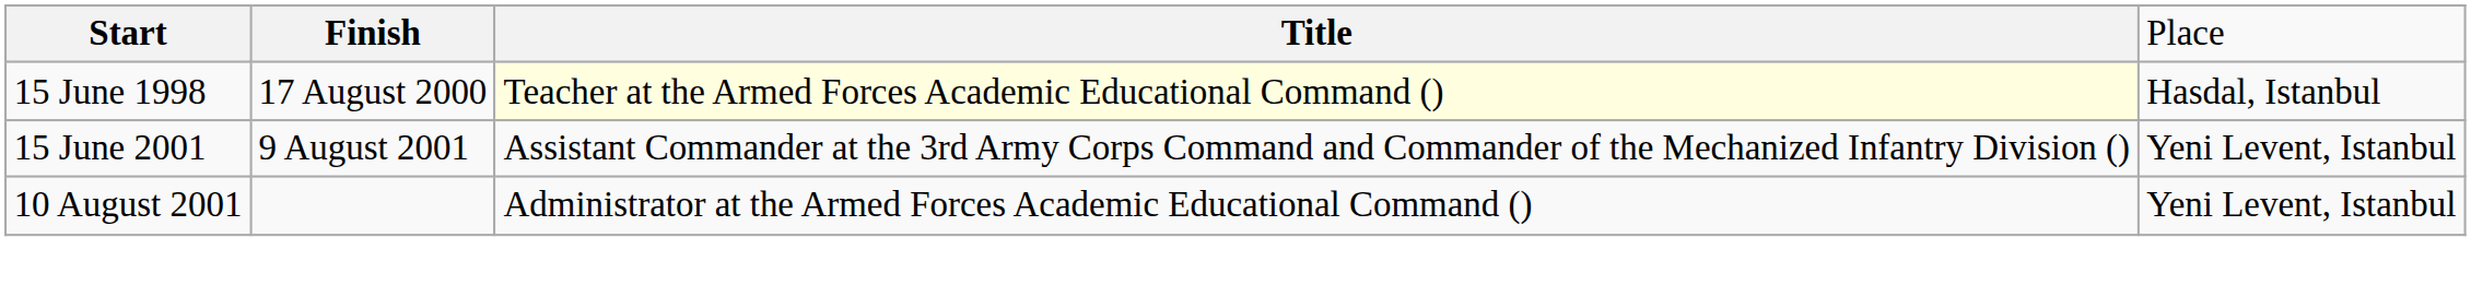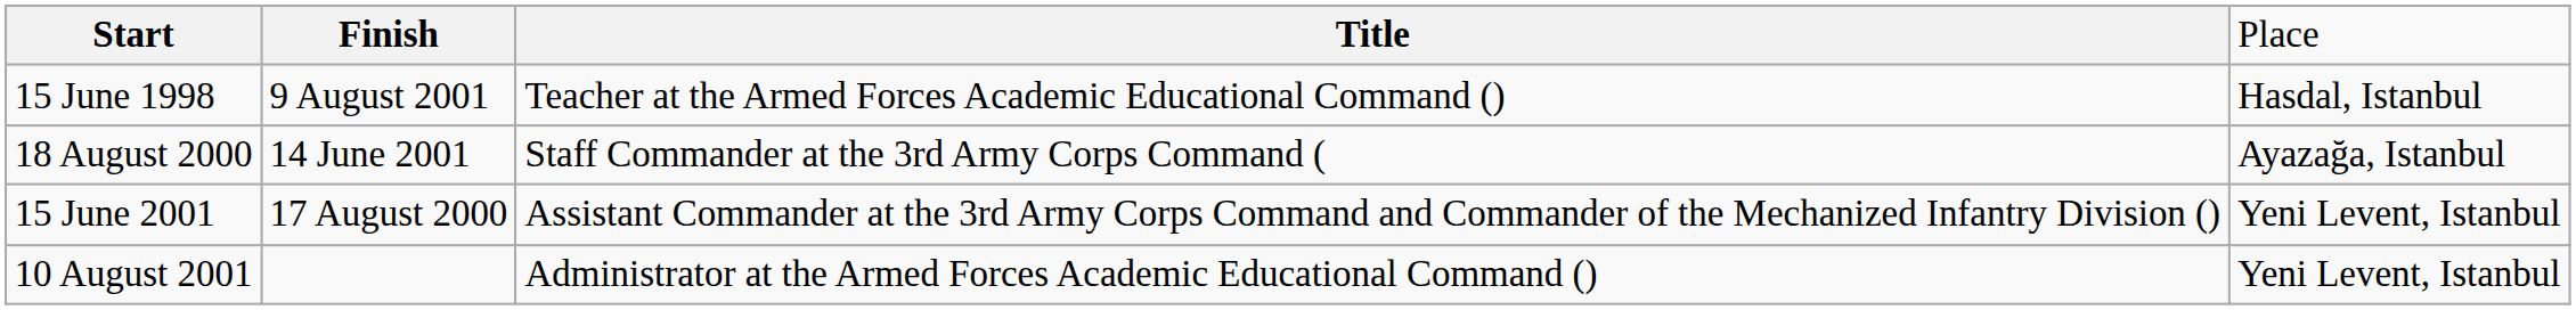 <table class="wikitable" border="1">
 <tr>
 <th>Start</th>
 <th>Finish</th>
 <th>Title</th>
 <td>Place</td>
 </tr>
 <tr>
 <td>15 June 1998</td>
-<td>17 August 2000</td>
-<td style="background: lightyellow;">Teacher at the Armed Forces Academic Educational Command ()</td>
+<td>9 August 2001</td>
+<td>Teacher at the Armed Forces Academic Educational Command ()</td>
 <td>Hasdal, Istanbul</td>
 </tr>
 <tr>
+<td>18 August 2000</td>
+<td>14 June 2001</td>
+<td>Staff Commander at the 3rd Army Corps Command (</td>
+<td>Ayazağa, Istanbul</td>
+</tr>
+<tr>
 <td>15 June 2001</td>
-<td>9 August 2001</td>
+<td>17 August 2000</td>
 <td>Assistant Commander at the 3rd Army Corps Command and Commander of the Mechanized Infantry Division ()</td>
 <td>Yeni Levent, Istanbul</td>
 </tr>
 <tr>
 <td>10 August 2001</td>
 <td></td>
 <td>Administrator at the Armed Forces Academic Educational Command ()</td>
 <td>Yeni Levent, Istanbul</td>
 </tr>
 </table>
